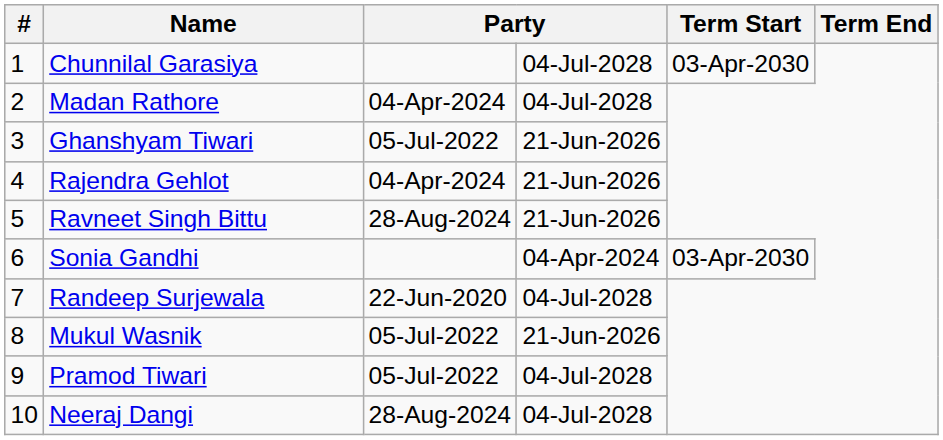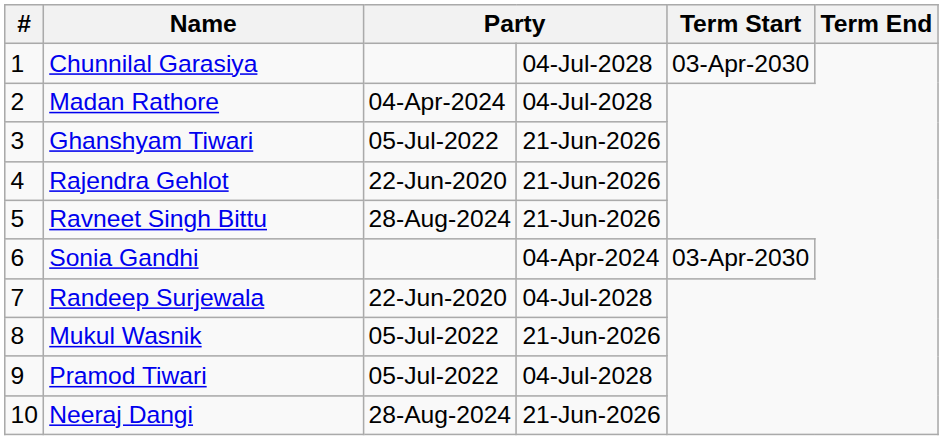 <table class="wikitable sortable">
 <tr>
 <th>#</th>
 <th style="width:200px">Name</th>
 <th colspan="2">Party</th>
 <th>Term Start</th>
 <th>Term End</th>
 </tr>
 <tr>
 <td>1</td>
 <td><a href='#'>Chunnilal Garasiya</a></td>
 <td></td>
 <td>04-Jul-2028</td>
 <td>03-Apr-2030</td>
 </tr>
 <tr>
 <td>2</td>
 <td><a href='#'>Madan Rathore</a></td>
 <td>04-Apr-2024</td>
 <td>04-Jul-2028</td>
 </tr>
 <tr>
 <td>3</td>
 <td><a href='#'>Ghanshyam Tiwari</a></td>
 <td>05-Jul-2022</td>
 <td>21-Jun-2026</td>
 </tr>
 <tr>
 <td>4</td>
 <td><a href='#'>Rajendra Gehlot</a></td>
-<td>04-Apr-2024</td>
+<td>22-Jun-2020</td>
 <td>21-Jun-2026</td>
 </tr>
 <tr>
 <td>5</td>
 <td><a href='#'>Ravneet Singh Bittu</a></td>
 <td>28-Aug-2024</td>
 <td>21-Jun-2026</td>
 </tr>
 <tr>
 <td>6</td>
 <td><a href='#'>Sonia Gandhi</a></td>
 <td></td>
 <td>04-Apr-2024</td>
 <td>03-Apr-2030</td>
 </tr>
 <tr>
 <td>7</td>
 <td><a href='#'>Randeep Surjewala</a></td>
 <td>22-Jun-2020</td>
 <td>04-Jul-2028</td>
 </tr>
 <tr>
 <td>8</td>
 <td><a href='#'>Mukul Wasnik</a></td>
 <td>05-Jul-2022</td>
 <td>21-Jun-2026</td>
 </tr>
 <tr>
 <td>9</td>
 <td><a href='#'>Pramod Tiwari</a></td>
 <td>05-Jul-2022</td>
 <td>04-Jul-2028</td>
 </tr>
 <tr>
 <td>10</td>
 <td><a href='#'>Neeraj Dangi</a></td>
 <td>28-Aug-2024</td>
-<td>04-Jul-2028</td>
+<td>21-Jun-2026</td>
 </tr>
 </table>
